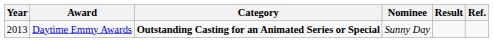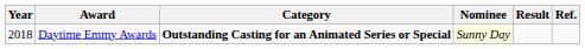 <table class="wikitable">
 <tr>
 <th>Year</th>
 <th>Award</th>
 <th>Category</th>
 <th>Nominee</th>
 <th>Result</th>
 <th>Ref.</th>
 </tr>
 <tr>
-<td>2013</td>
+<td>2018</td>
 <td><a href='#'>Daytime Emmy Awards</a></td>
 <td><strong>Outstanding Casting for an Animated Series or Special</strong></td>
-<td><em>Sunny Day</em></td>
+<td style="background: lightyellow;"><em>Sunny Day</em></td>
 <td></td>
 <td></td>
 </tr>
 </table>
